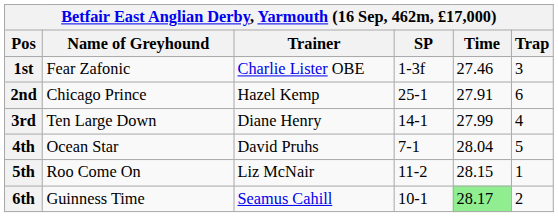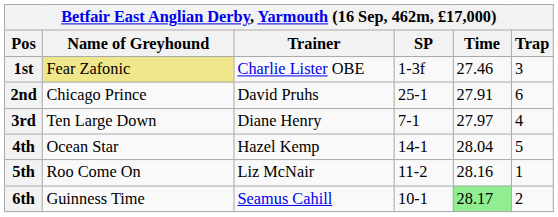 <table class="wikitable">
 <tr>
 <th colspan="6"><a href='#'>Betfair East Anglian Derby</a>, <a href='#'>Yarmouth</a> (16 Sep, 462m, £17,000)</th>
 </tr>
 <tr>
 <th width=30>Pos</th>
 <th width=180>Name of Greyhound</th>
 <th width=150>Trainer</th>
 <th width=50>SP</th>
 <th width=50>Time</th>
 <th width=30>Trap</th>
 </tr>
 <tr>
 <th>1st</th>
-<td>Fear Zafonic</td>
+<td style="background: khaki;">Fear Zafonic</td>
 <td><a href='#'>Charlie Lister</a> OBE</td>
 <td>1-3f</td>
 <td>27.46</td>
 <td>3</td>
 </tr>
 <tr>
 <th>2nd</th>
 <td>Chicago Prince</td>
-<td>Hazel Kemp</td>
+<td>David Pruhs</td>
 <td>25-1</td>
 <td>27.91</td>
 <td>6</td>
 </tr>
 <tr>
 <th>3rd</th>
 <td>Ten Large Down</td>
 <td>Diane Henry</td>
-<td>14-1</td>
-<td>27.99</td>
+<td>7-1</td>
+<td>27.97</td>
 <td>4</td>
 </tr>
 <tr>
 <th>4th</th>
 <td>Ocean Star</td>
-<td>David Pruhs</td>
-<td>7-1</td>
+<td>Hazel Kemp</td>
+<td>14-1</td>
 <td>28.04</td>
 <td>5</td>
 </tr>
 <tr>
 <th>5th</th>
 <td>Roo Come On</td>
 <td>Liz McNair</td>
 <td>11-2</td>
-<td>28.15</td>
+<td>28.16</td>
 <td>1</td>
 </tr>
 <tr>
 <th>6th</th>
 <td>Guinness Time</td>
 <td><a href='#'>Seamus Cahill</a></td>
 <td>10-1</td>
 <td style="background: lightgreen;">28.17</td>
 <td>2</td>
 </tr>
 </table>
